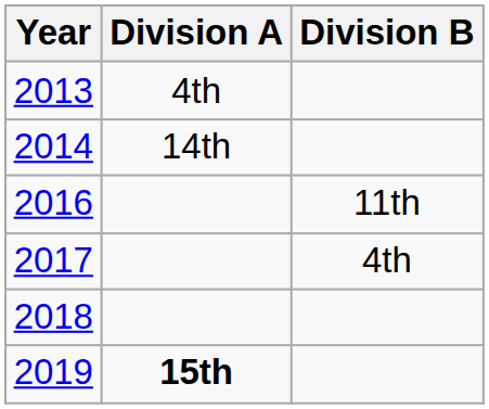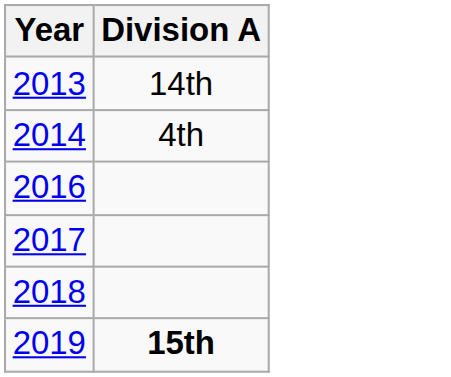 <table class="wikitable" style="text-align:center">
 <tr>
 <th>Year</th>
 <th>Division A</th>
-<th>Division B</th>
 </tr>
 <tr>
 <td><a href='#'>2013</a></td>
-<td>4th</td>
-<td></td>
+<td>14th</td>
 </tr>
 <tr>
 <td><a href='#'>2014</a></td>
-<td>14th</td>
-<td></td>
+<td>4th</td>
 </tr>
 <tr>
 <td><a href='#'>2016</a></td>
 <td></td>
-<td>11th</td>
 </tr>
 <tr>
 <td><a href='#'>2017</a></td>
 <td></td>
-<td>4th</td>
 </tr>
 <tr>
 <td><a href='#'>2018</a></td>
-<td></td>
 <td></td>
 </tr>
 <tr>
 <td><a href='#'>2019</a></td>
 <td><strong>15th</strong></td>
-<td></td>
 </tr>
 </table>
